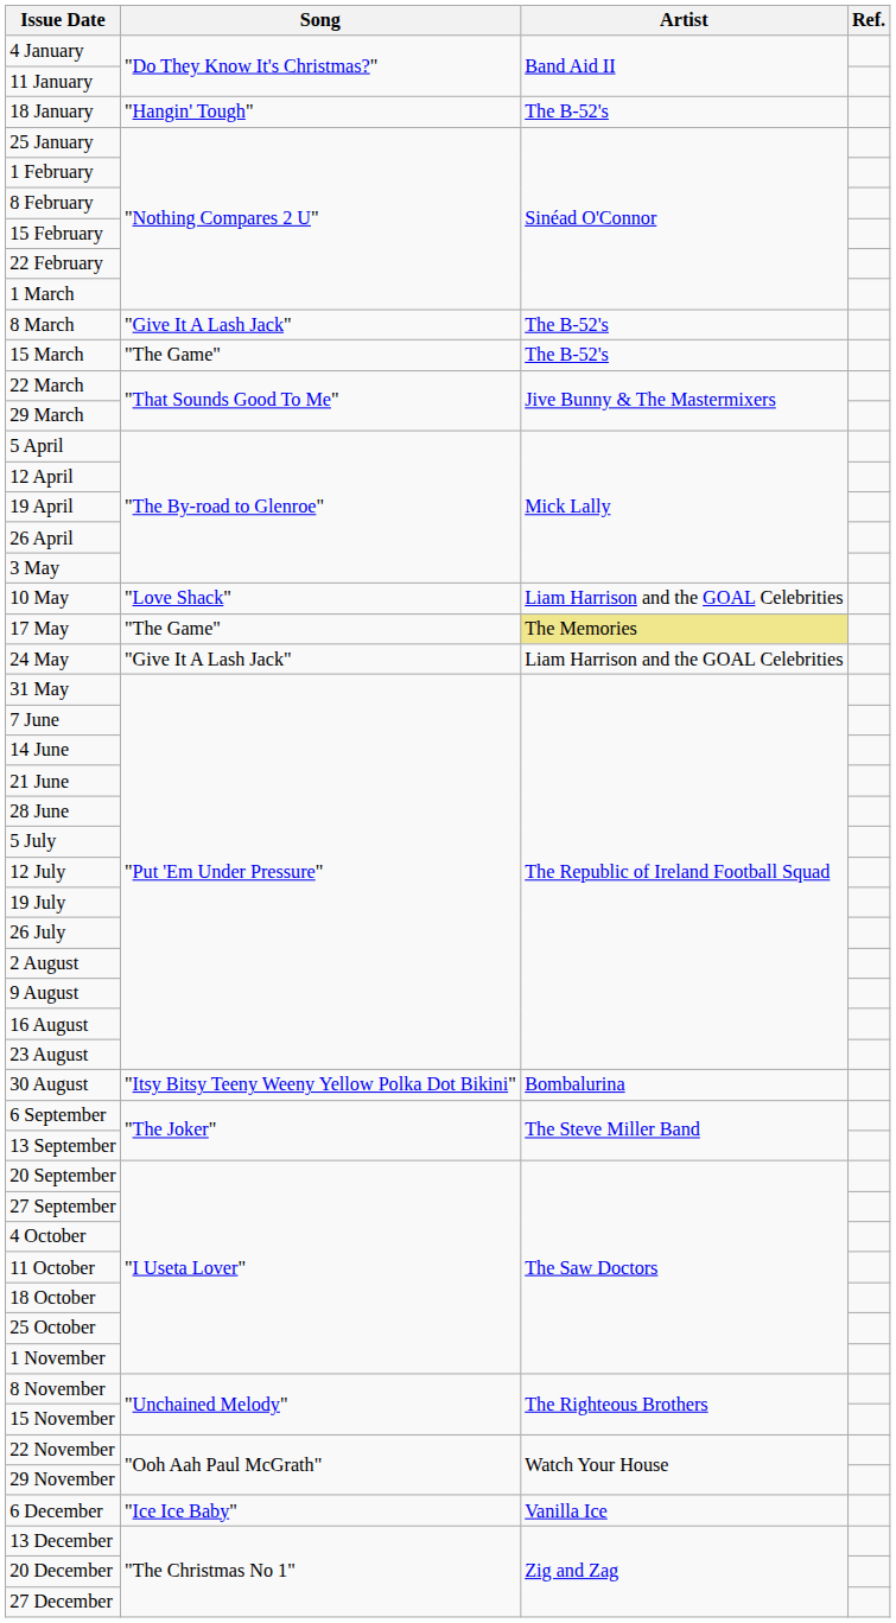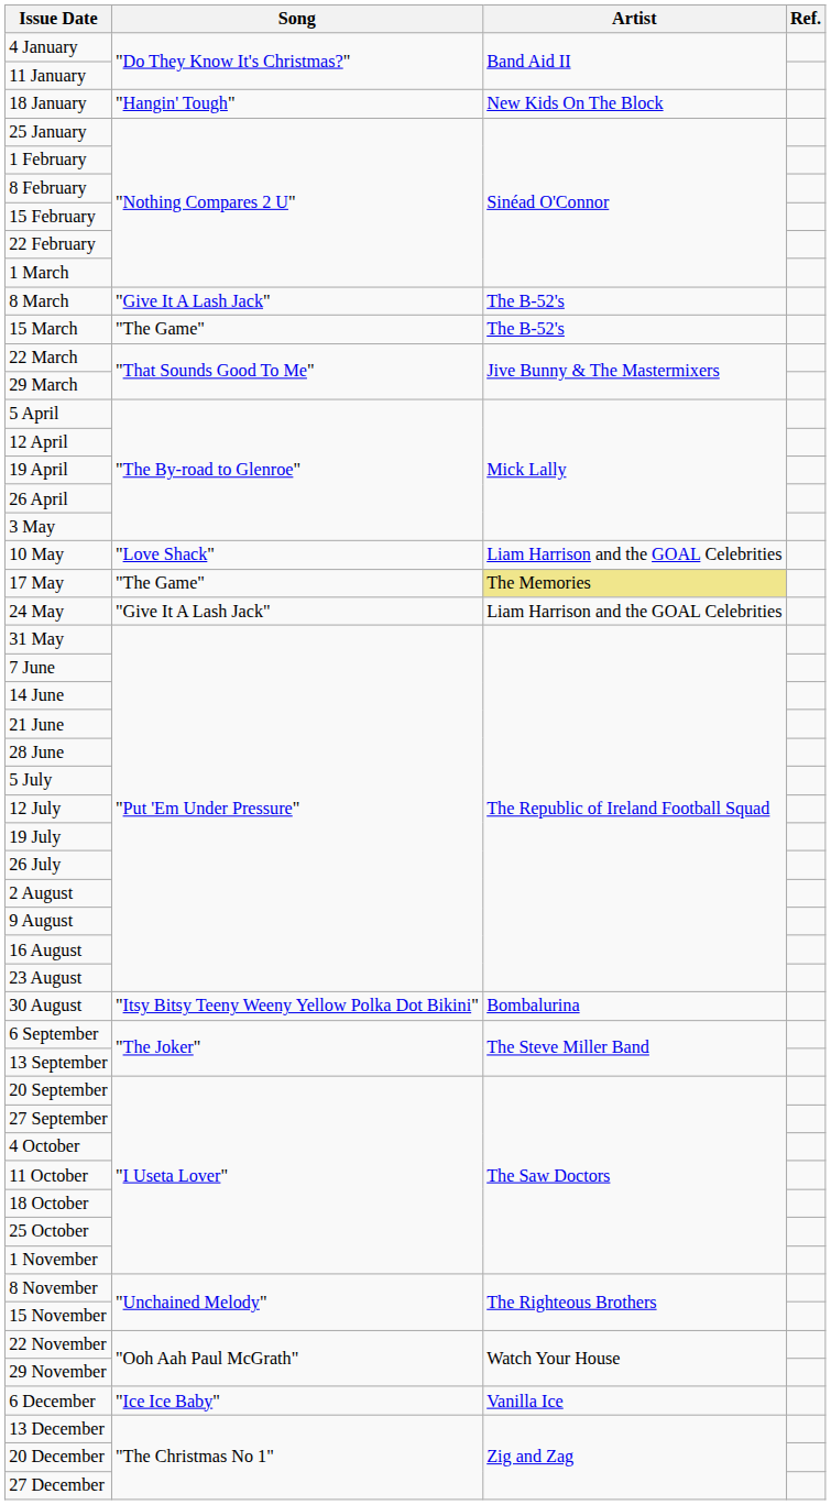 <table class="wikitable">
 <tr>
 <th>Issue Date</th>
 <th>Song</th>
 <th>Artist</th>
 <th>Ref.</th>
 </tr>
 <tr>
 <td>4 January</td>
 <td rowspan="2">"<a href='#'>Do They Know It's Christmas?</a>"</td>
 <td rowspan="2"><a href='#'>Band Aid II</a></td>
 <td></td>
 </tr>
 <tr>
 <td>11 January</td>
 <td></td>
 </tr>
 <tr>
 <td>18 January</td>
 <td>"<a href='#'>Hangin' Tough</a>"</td>
-<td><a href='#'>The B-52's</a></td>
+<td><a href='#'>New Kids On The Block</a></td>
 <td></td>
 </tr>
 <tr>
 <td>25 January</td>
 <td rowspan="6">"<a href='#'>Nothing Compares 2 U</a>"</td>
 <td rowspan="6"><a href='#'>Sinéad O'Connor</a></td>
 <td></td>
 </tr>
 <tr>
 <td>1 February</td>
 <td></td>
 </tr>
 <tr>
 <td>8 February</td>
 <td></td>
 </tr>
 <tr>
 <td>15 February</td>
 <td></td>
 </tr>
 <tr>
 <td>22 February</td>
 <td></td>
 </tr>
 <tr>
 <td>1 March</td>
 <td></td>
 </tr>
 <tr>
 <td>8 March</td>
 <td>"<a href='#'>Give It A Lash Jack</a>"</td>
 <td><a href='#'>The B-52's</a></td>
 <td></td>
 </tr>
 <tr>
 <td>15 March</td>
 <td>"The Game"</td>
 <td><a href='#'>The B-52's</a></td>
 <td></td>
 </tr>
 <tr>
 <td>22 March</td>
 <td rowspan="2">"<a href='#'>That Sounds Good To Me</a>"</td>
 <td rowspan="2"><a href='#'>Jive Bunny & The Mastermixers</a></td>
 <td></td>
 </tr>
 <tr>
 <td>29 March</td>
 <td></td>
 </tr>
 <tr>
 <td>5 April</td>
 <td rowspan="5">"<a href='#'>The By-road to Glenroe</a>"</td>
 <td rowspan="5"><a href='#'>Mick Lally</a></td>
 <td></td>
 </tr>
 <tr>
 <td>12 April</td>
 <td></td>
 </tr>
 <tr>
 <td>19 April</td>
 <td></td>
 </tr>
 <tr>
 <td>26 April</td>
 <td></td>
 </tr>
 <tr>
 <td>3 May</td>
 <td></td>
 </tr>
 <tr>
 <td>10 May</td>
 <td>"<a href='#'>Love Shack</a>"</td>
 <td><a href='#'>Liam Harrison</a> and the <a href='#'>GOAL</a> Celebrities</td>
 <td></td>
 </tr>
 <tr>
 <td>17 May</td>
 <td>"The Game"</td>
 <td style="background: khaki;">The Memories</td>
 <td></td>
 </tr>
 <tr>
 <td>24 May</td>
 <td>"Give It A Lash Jack"</td>
 <td>Liam Harrison and the GOAL Celebrities</td>
 <td></td>
 </tr>
 <tr>
 <td>31 May</td>
 <td rowspan="13">"<a href='#'>Put 'Em Under Pressure</a>"</td>
 <td rowspan="13"><a href='#'>The Republic of Ireland Football Squad</a></td>
 <td></td>
 </tr>
 <tr>
 <td>7 June</td>
 <td></td>
 </tr>
 <tr>
 <td>14 June</td>
 <td></td>
 </tr>
 <tr>
 <td>21 June</td>
 <td></td>
 </tr>
 <tr>
 <td>28 June</td>
 <td></td>
 </tr>
 <tr>
 <td>5 July</td>
 <td></td>
 </tr>
 <tr>
 <td>12 July</td>
 <td></td>
 </tr>
 <tr>
 <td>19 July</td>
 <td></td>
 </tr>
 <tr>
 <td>26 July</td>
 <td></td>
 </tr>
 <tr>
 <td>2 August</td>
 <td></td>
 </tr>
 <tr>
 <td>9 August</td>
 <td></td>
 </tr>
 <tr>
 <td>16 August</td>
 <td></td>
 </tr>
 <tr>
 <td>23 August</td>
 <td></td>
 </tr>
 <tr>
 <td>30 August</td>
 <td>"<a href='#'>Itsy Bitsy Teeny Weeny Yellow Polka Dot Bikini</a>"</td>
 <td><a href='#'>Bombalurina</a></td>
 <td></td>
 </tr>
 <tr>
 <td>6 September</td>
 <td rowspan="2">"<a href='#'>The Joker</a>"</td>
 <td rowspan="2"><a href='#'>The Steve Miller Band</a></td>
 <td></td>
 </tr>
 <tr>
 <td>13 September</td>
 <td></td>
 </tr>
 <tr>
 <td>20 September</td>
 <td rowspan="7">"<a href='#'>I Useta Lover</a>"</td>
 <td rowspan="7"><a href='#'>The Saw Doctors</a></td>
 <td></td>
 </tr>
 <tr>
 <td>27 September</td>
 <td></td>
 </tr>
 <tr>
 <td>4 October</td>
 <td></td>
 </tr>
 <tr>
 <td>11 October</td>
 <td></td>
 </tr>
 <tr>
 <td>18 October</td>
 <td></td>
 </tr>
 <tr>
 <td>25 October</td>
 <td></td>
 </tr>
 <tr>
 <td>1 November</td>
 <td></td>
 </tr>
 <tr>
 <td>8 November</td>
 <td rowspan="2">"<a href='#'>Unchained Melody</a>"</td>
 <td rowspan="2"><a href='#'>The Righteous Brothers</a></td>
 <td></td>
 </tr>
 <tr>
 <td>15 November</td>
 <td></td>
 </tr>
 <tr>
 <td>22 November</td>
 <td rowspan="2">"Ooh Aah Paul McGrath"</td>
 <td rowspan="2">Watch Your House</td>
 <td></td>
 </tr>
 <tr>
 <td>29 November</td>
 <td></td>
 </tr>
 <tr>
 <td>6 December</td>
 <td>"<a href='#'>Ice Ice Baby</a>"</td>
 <td><a href='#'>Vanilla Ice</a></td>
 <td></td>
 </tr>
 <tr>
 <td>13 December</td>
 <td rowspan="3">"The Christmas No 1"</td>
 <td rowspan="3"><a href='#'>Zig and Zag</a></td>
 <td></td>
 </tr>
 <tr>
 <td>20 December</td>
 <td></td>
 </tr>
 <tr>
 <td>27 December</td>
 <td></td>
 </tr>
 </table>
